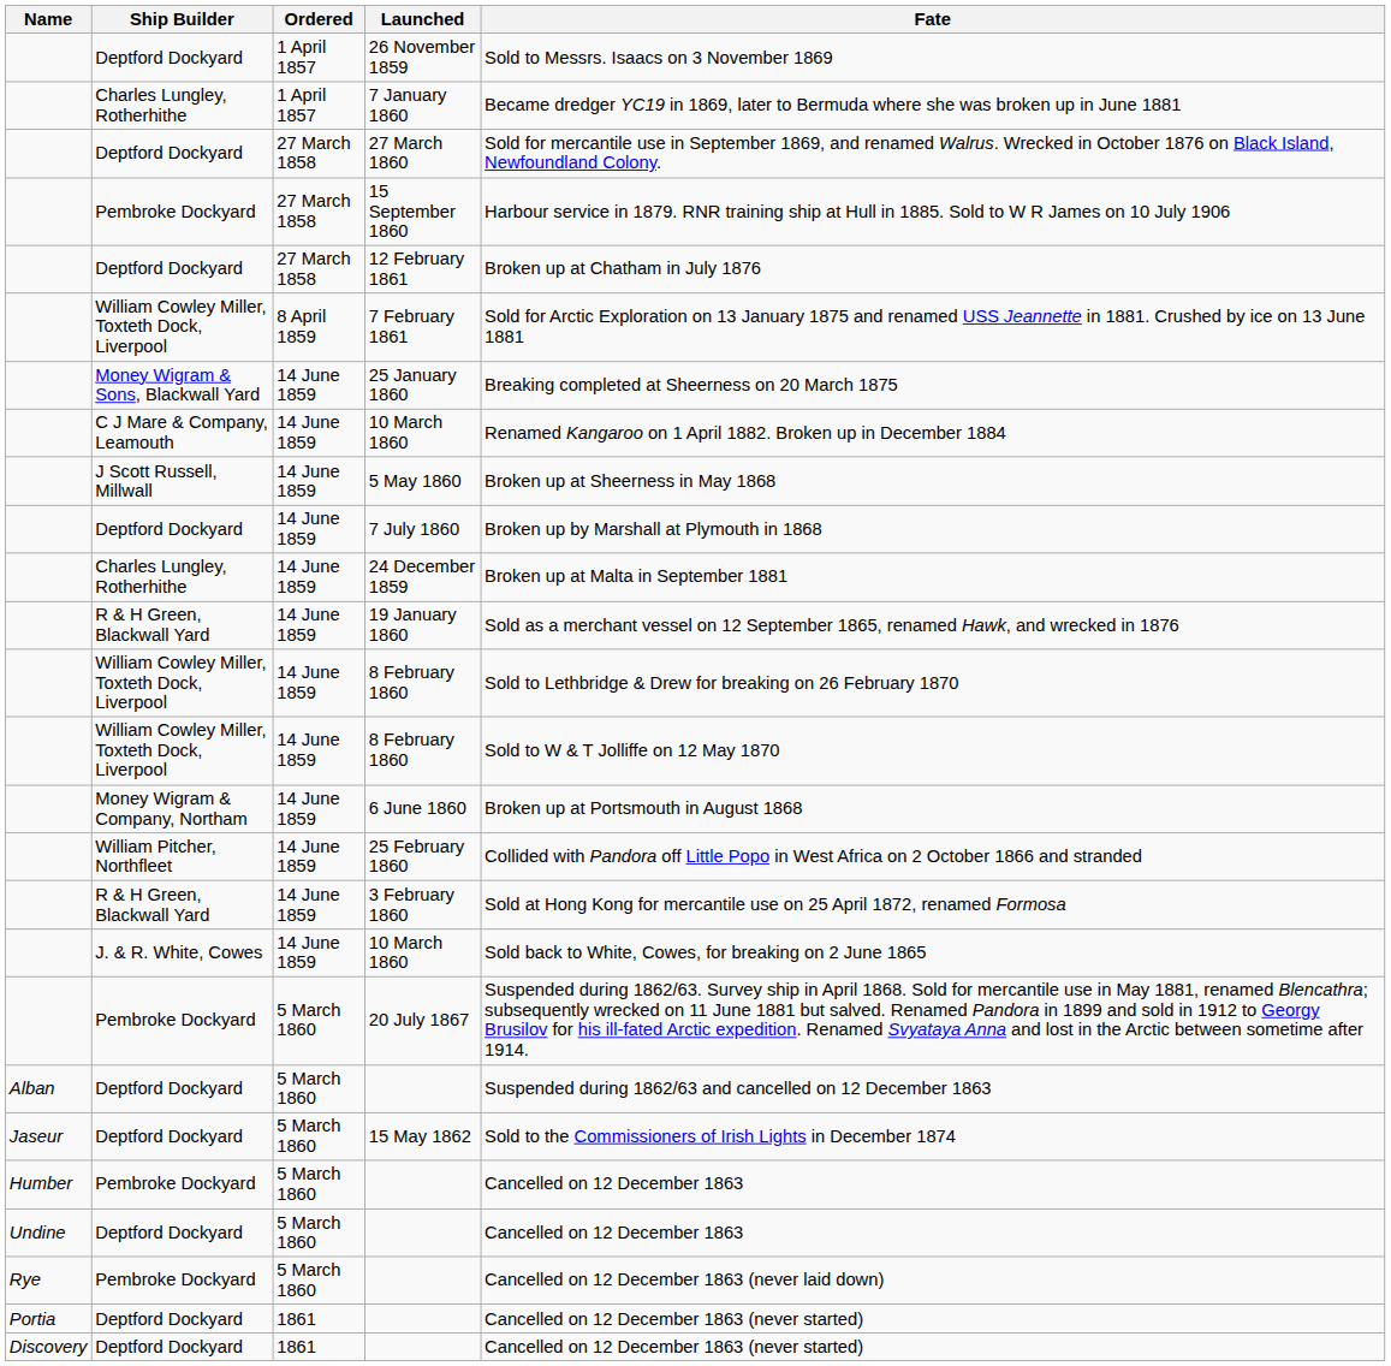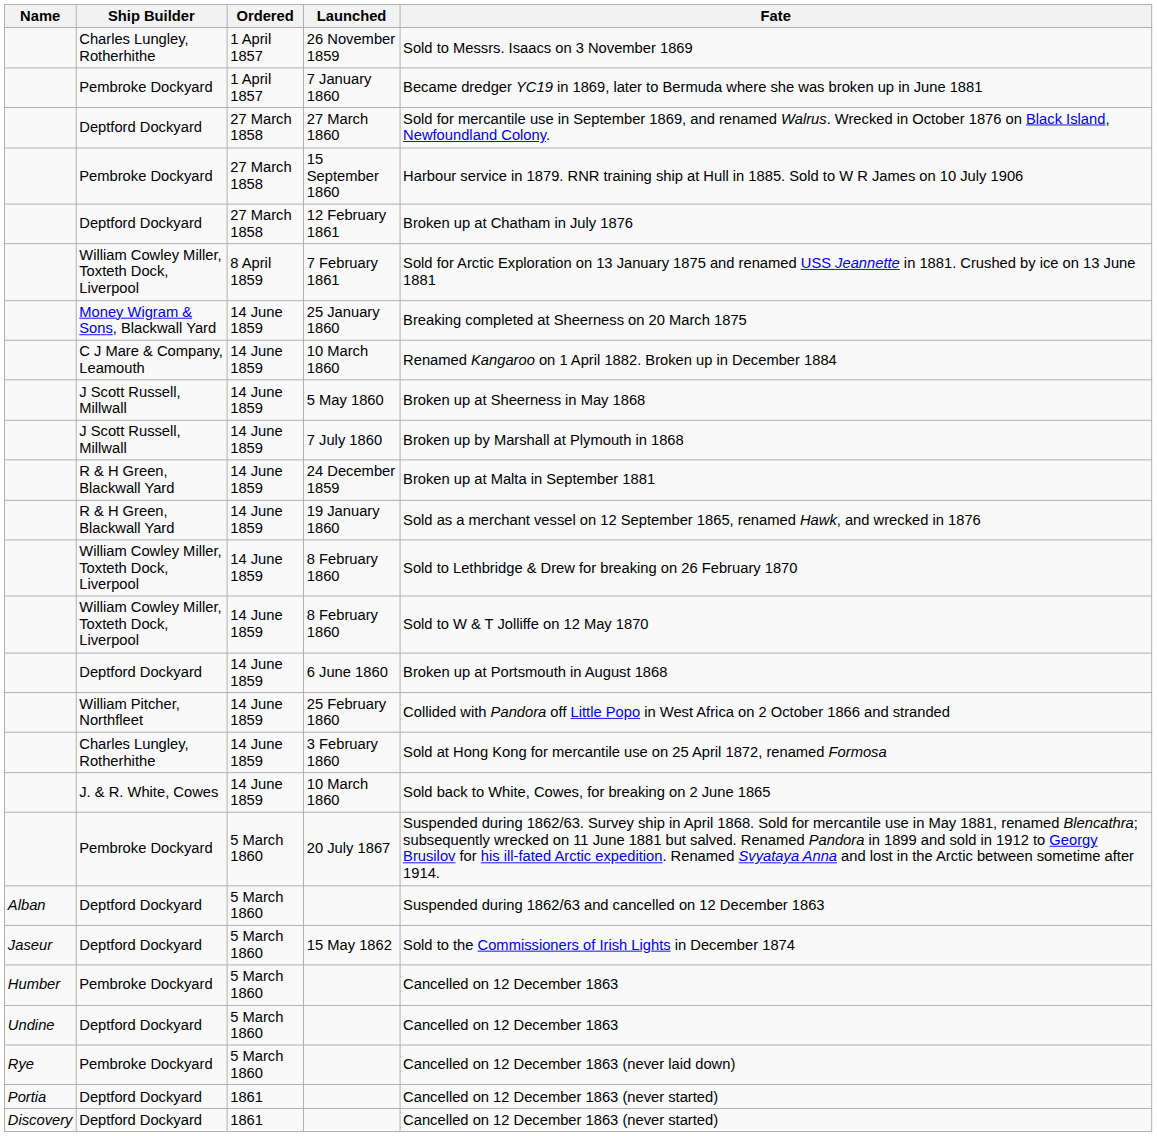 <table class="wikitable" style="text-align:left">
 <tr>
 <th>Name</th>
 <th>Ship Builder</th>
 <th>Ordered</th>
 <th>Launched</th>
 <th>Fate</th>
 </tr>
 <tr>
 <td></td>
-<td>Deptford Dockyard</td>
+<td>Charles Lungley, Rotherhithe</td>
 <td>1 April 1857</td>
 <td>26 November 1859</td>
 <td>Sold to Messrs. Isaacs on 3 November 1869</td>
 </tr>
 <tr>
 <td></td>
-<td>Charles Lungley, Rotherhithe</td>
+<td>Pembroke Dockyard</td>
 <td>1 April 1857</td>
 <td>7 January 1860</td>
 <td>Became dredger <em>YC19</em> in 1869, later to Bermuda where she was broken up in June 1881</td>
 </tr>
 <tr>
 <td></td>
 <td>Deptford Dockyard</td>
 <td>27 March 1858</td>
 <td>27 March 1860</td>
 <td>Sold for mercantile use in September 1869, and renamed <em>Walrus</em>. Wrecked in October 1876 on <a href='#'>Black Island</a>, <a href='#'>Newfoundland Colony</a>.</td>
 </tr>
 <tr>
 <td></td>
 <td>Pembroke Dockyard</td>
 <td>27 March 1858</td>
 <td>15 September 1860</td>
 <td>Harbour service in 1879. RNR training ship at Hull in 1885. Sold to W R James on 10 July 1906</td>
 </tr>
 <tr>
 <td></td>
 <td>Deptford Dockyard</td>
 <td>27 March 1858</td>
 <td>12 February 1861</td>
 <td>Broken up at Chatham in July 1876</td>
 </tr>
 <tr>
 <td></td>
 <td>William Cowley Miller, Toxteth Dock, Liverpool</td>
 <td>8 April 1859</td>
 <td>7 February 1861</td>
 <td>Sold for Arctic Exploration on 13 January 1875 and renamed <a href='#'>USS <em>Jeannette</em></a> in 1881. Crushed by ice on 13 June 1881</td>
 </tr>
 <tr>
 <td></td>
 <td><a href='#'>Money Wigram & Sons</a>, Blackwall Yard</td>
 <td>14 June 1859</td>
 <td>25 January 1860</td>
 <td>Breaking completed at Sheerness on 20 March 1875</td>
 </tr>
 <tr>
 <td></td>
 <td>C J Mare & Company, Leamouth</td>
 <td>14 June 1859</td>
 <td>10 March 1860</td>
 <td>Renamed <em>Kangaroo</em> on 1 April 1882. Broken up in December 1884</td>
 </tr>
 <tr>
 <td></td>
 <td>J Scott Russell, Millwall</td>
 <td>14 June 1859</td>
 <td>5 May 1860</td>
 <td>Broken up at Sheerness in May 1868</td>
 </tr>
 <tr>
 <td></td>
-<td>Deptford Dockyard</td>
+<td>J Scott Russell, Millwall</td>
 <td>14 June 1859</td>
 <td>7 July 1860</td>
 <td>Broken up by Marshall at Plymouth in 1868</td>
 </tr>
 <tr>
 <td></td>
-<td>Charles Lungley, Rotherhithe</td>
+<td>R & H Green, Blackwall Yard</td>
 <td>14 June 1859</td>
 <td>24 December 1859</td>
 <td>Broken up at Malta in September 1881</td>
 </tr>
 <tr>
 <td></td>
 <td>R & H Green, Blackwall Yard</td>
 <td>14 June 1859</td>
 <td>19 January 1860</td>
 <td>Sold as a merchant vessel on 12 September 1865, renamed <em>Hawk</em>, and wrecked in 1876</td>
 </tr>
 <tr>
 <td></td>
 <td>William Cowley Miller, Toxteth Dock, Liverpool</td>
 <td>14 June 1859</td>
 <td>8 February 1860</td>
 <td>Sold to Lethbridge & Drew for breaking on 26 February 1870</td>
 </tr>
 <tr>
 <td></td>
 <td>William Cowley Miller, Toxteth Dock, Liverpool</td>
 <td>14 June 1859</td>
 <td>8 February 1860</td>
 <td>Sold to W & T Jolliffe on 12 May 1870</td>
 </tr>
 <tr>
 <td></td>
-<td>Money Wigram & Company, Northam</td>
+<td>Deptford Dockyard</td>
 <td>14 June 1859</td>
 <td>6 June 1860</td>
 <td>Broken up at Portsmouth in August 1868</td>
 </tr>
 <tr>
 <td></td>
 <td>William Pitcher, Northfleet</td>
 <td>14 June 1859</td>
 <td>25 February 1860</td>
 <td>Collided with <em>Pandora</em> off <a href='#'>Little Popo</a> in West Africa on 2 October 1866 and stranded</td>
 </tr>
 <tr>
 <td></td>
-<td>R & H Green, Blackwall Yard</td>
+<td>Charles Lungley, Rotherhithe</td>
 <td>14 June 1859</td>
 <td>3 February 1860</td>
 <td>Sold at Hong Kong for mercantile use on 25 April 1872, renamed <em>Formosa</em></td>
 </tr>
 <tr>
 <td></td>
 <td>J. & R. White, Cowes</td>
 <td>14 June 1859</td>
 <td>10 March 1860</td>
 <td>Sold back to White, Cowes, for breaking on 2 June 1865</td>
 </tr>
 <tr>
 <td></td>
 <td>Pembroke Dockyard</td>
 <td>5 March 1860</td>
 <td>20 July 1867</td>
 <td>Suspended during 1862/63.  Survey ship in April 1868. Sold for mercantile use in May 1881, renamed <em>Blencathra</em>; subsequently wrecked on 11 June 1881 but salved. Renamed <em>Pandora</em> in 1899 and sold in 1912 to <a href='#'>Georgy Brusilov</a> for <a href='#'>his ill-fated Arctic expedition</a>. Renamed <em><a href='#'>Svyataya Anna</a></em> and lost in the Arctic between sometime after 1914.</td>
 </tr>
 <tr>
 <td><em>Alban</em></td>
 <td>Deptford Dockyard</td>
 <td>5 March 1860</td>
 <td></td>
 <td>Suspended during 1862/63 and cancelled on 12 December 1863</td>
 </tr>
 <tr>
 <td><em>Jaseur</em></td>
 <td>Deptford Dockyard</td>
 <td>5 March 1860</td>
 <td>15 May 1862</td>
 <td>Sold to the <a href='#'>Commissioners of Irish Lights</a> in December 1874</td>
 </tr>
 <tr>
 <td><em>Humber</em></td>
 <td>Pembroke Dockyard</td>
 <td>5 March 1860</td>
 <td></td>
 <td>Cancelled on 12 December 1863</td>
 </tr>
 <tr>
 <td><em>Undine</em></td>
 <td>Deptford Dockyard</td>
 <td>5 March 1860</td>
 <td></td>
 <td>Cancelled on 12 December 1863</td>
 </tr>
 <tr>
 <td><em>Rye</em></td>
 <td>Pembroke Dockyard</td>
 <td>5 March 1860</td>
 <td></td>
 <td>Cancelled on 12 December 1863 (never laid down)</td>
 </tr>
 <tr>
 <td><em>Portia</em></td>
 <td>Deptford Dockyard</td>
 <td>1861</td>
 <td></td>
 <td>Cancelled on 12 December 1863 (never started)</td>
 </tr>
 <tr>
 <td><em>Discovery</em></td>
 <td>Deptford Dockyard</td>
 <td>1861</td>
 <td></td>
 <td>Cancelled on 12 December 1863 (never started)</td>
 </tr>
 </table>
